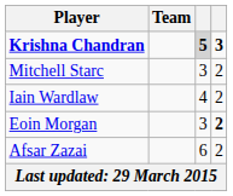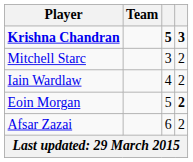 <table class="wikitable sortable" style="text-align:center">
 <tr>
 <th class="unsortable">Player</th>
 <th>Team</th>
 <th></th>
 <th></th>
 </tr>
 <tr>
 <td style="text-align:left"><strong><a href='#'>Krishna Chandran</a></strong></td>
 <td style="text-align:left"><strong></strong></td>
-<td style="background: lightgrey;"><strong>5</strong></td>
+<td><strong>5</strong></td>
 <td><strong>3</strong></td>
 </tr>
 <tr>
 <td style="text-align:left"><a href='#'>Mitchell Starc</a></td>
 <td style="text-align:left"></td>
 <td>3</td>
 <td>2</td>
 </tr>
 <tr>
 <td style="text-align:left"><a href='#'>Iain Wardlaw</a></td>
 <td style="text-align:left"></td>
 <td>4</td>
 <td>2</td>
 </tr>
 <tr>
 <td style="text-align:left"><a href='#'>Eoin Morgan</a></td>
 <td style="text-align:left"></td>
-<td>3</td>
+<td>5</td>
 <td><strong>2</strong></td>
 </tr>
 <tr>
 <td style="text-align:left"><a href='#'>Afsar Zazai</a></td>
 <td style="text-align:left"></td>
 <td>6</td>
 <td>2</td>
 </tr>
 <tr>
 <th colspan=5><em>Last updated: 29 March 2015</em></th>
 </tr>
 </table>
